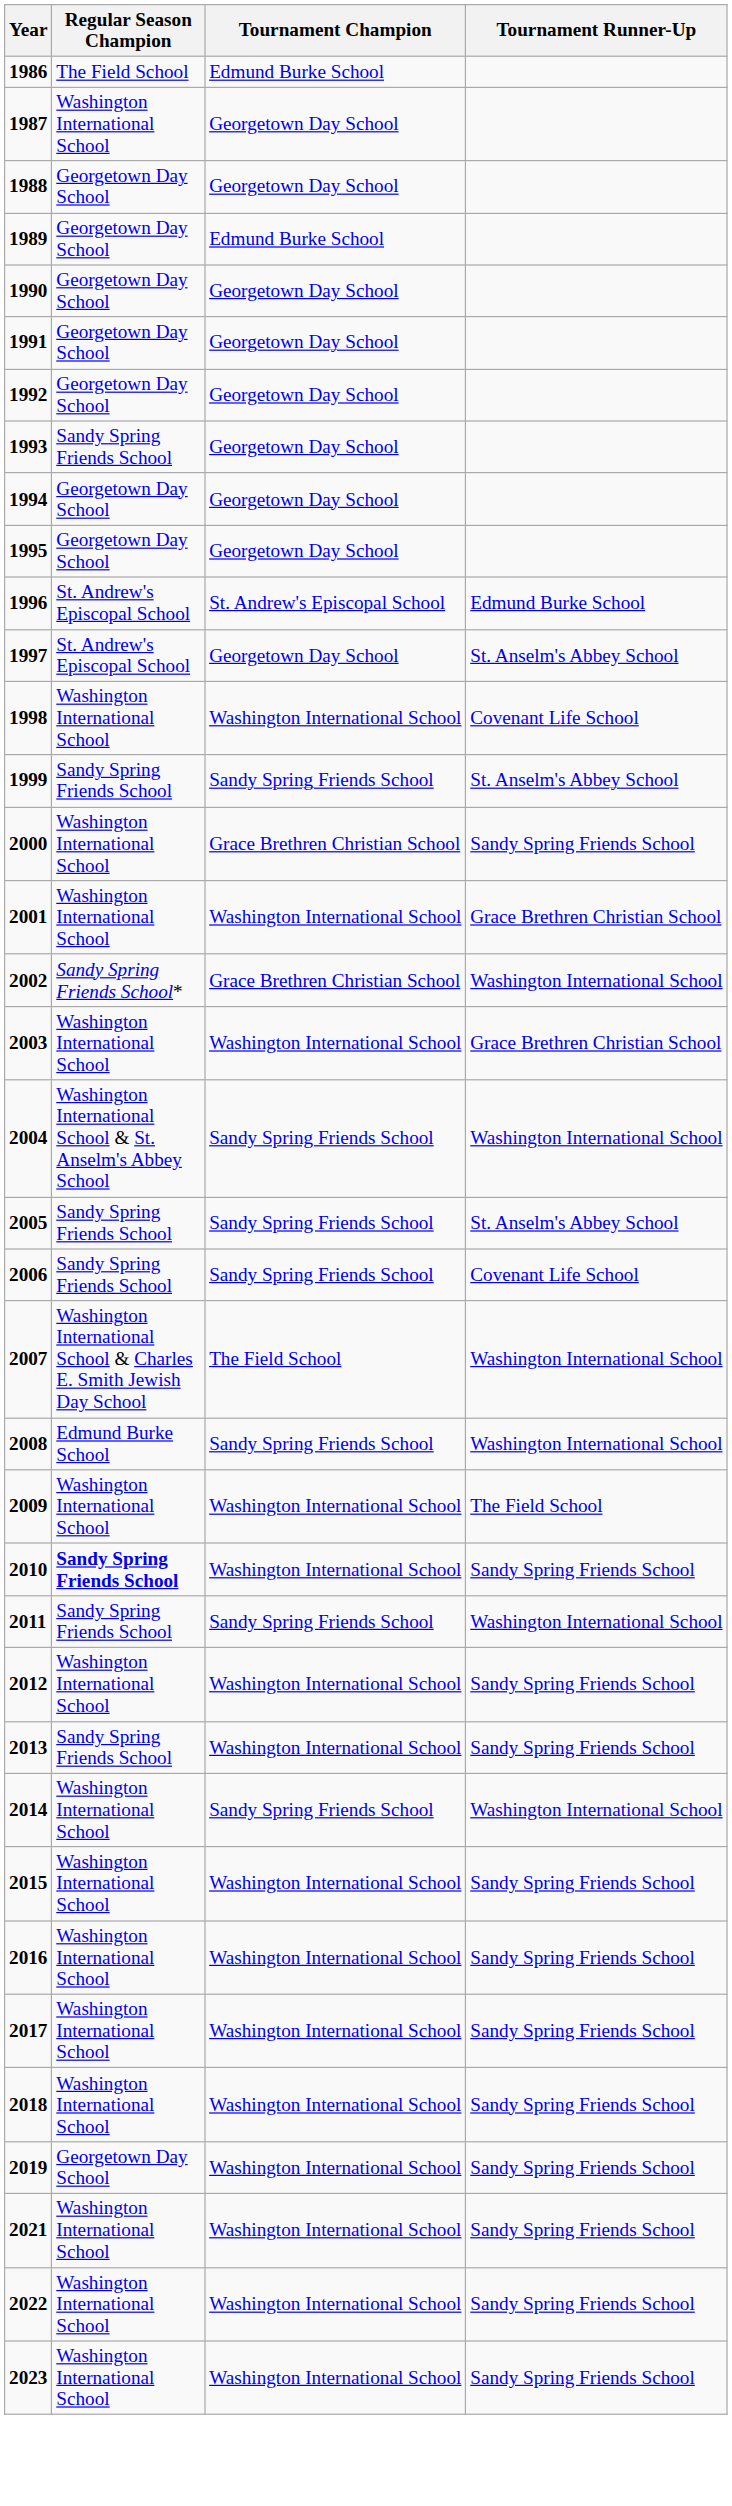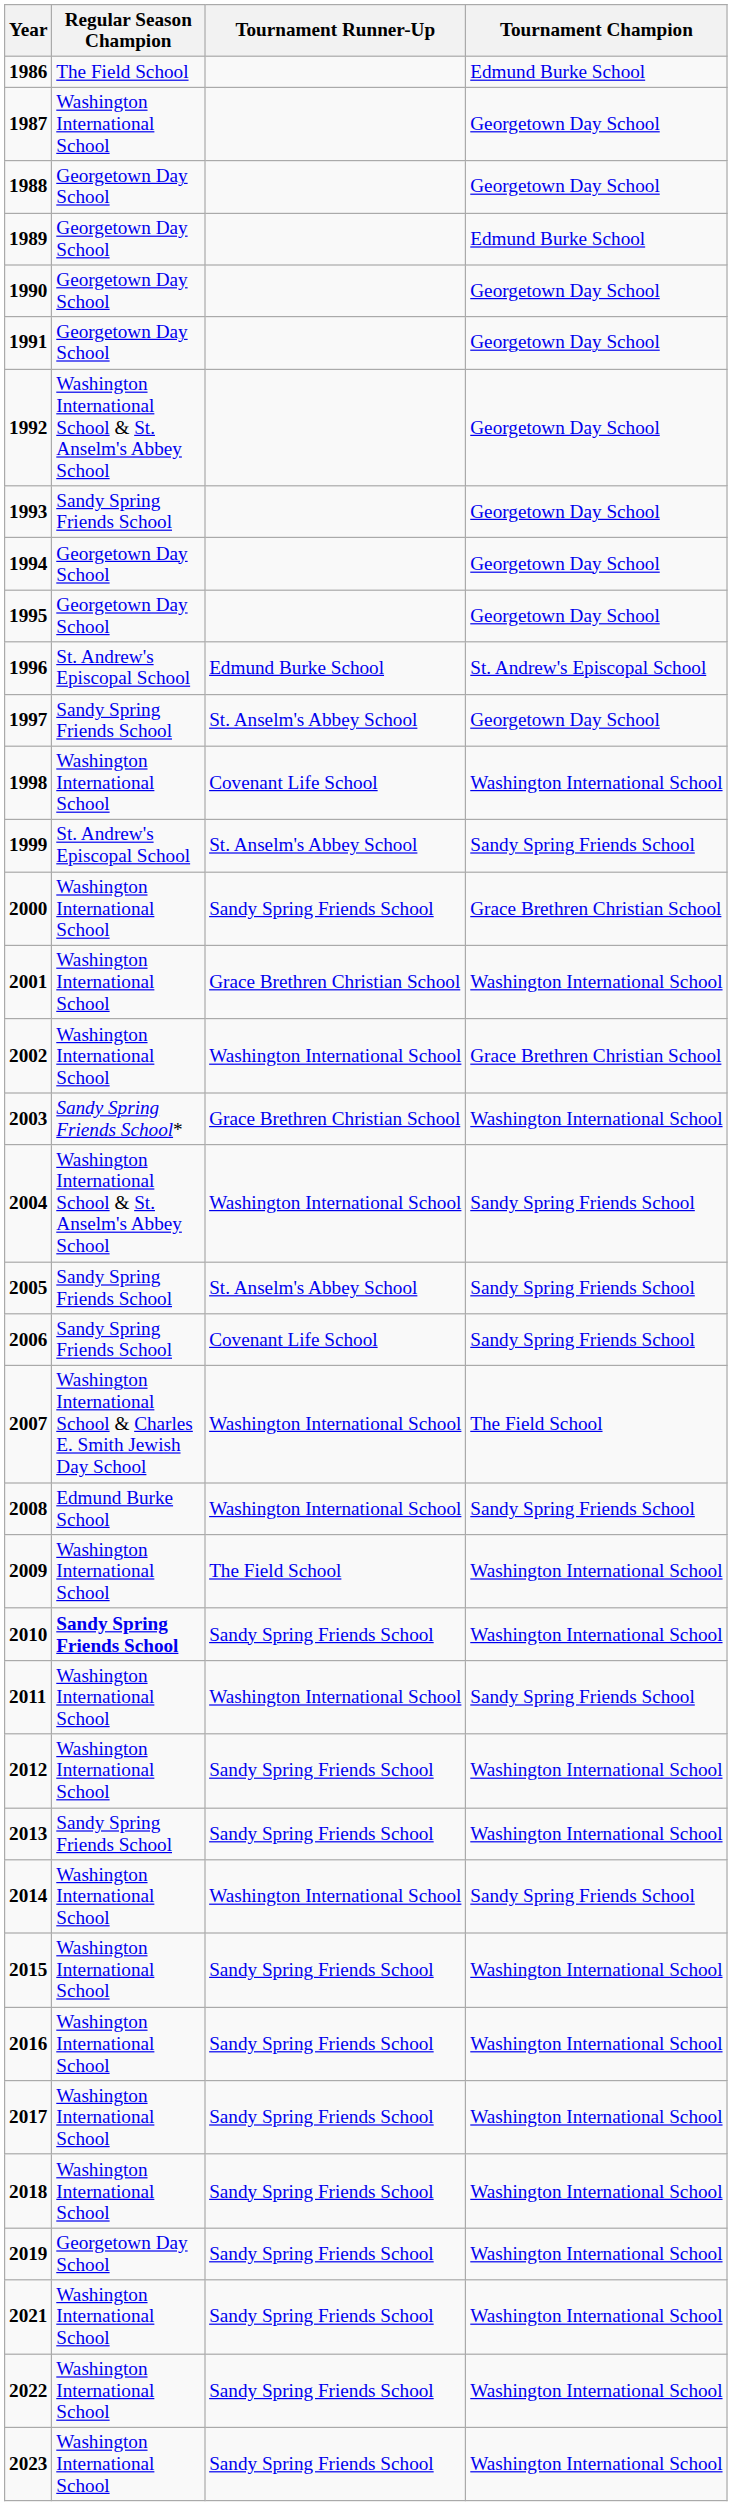 <table class="wikitable">
 <tr>
 <th>Year</th>
 <th>Regular Season Champion</th>
+<th>Tournament Runner-Up</th>
 <th>Tournament Champion</th>
-<th>Tournament Runner-Up</th>
 </tr>
 <tr>
 <td><strong>1986</strong></td>
 <td align="left" width="120"><a href='#'>The Field School</a></td>
+<td></td>
 <td><a href='#'>Edmund Burke School</a></td>
-<td></td>
 </tr>
 <tr>
 <td><strong>1987</strong></td>
 <td><a href='#'>Washington International School</a></td>
+<td></td>
 <td><a href='#'>Georgetown Day School</a></td>
-<td></td>
 </tr>
 <tr>
 <td><strong>1988</strong></td>
 <td><a href='#'>Georgetown Day School</a></td>
+<td></td>
 <td><a href='#'>Georgetown Day School</a></td>
-<td></td>
 </tr>
 <tr>
 <td><strong>1989</strong></td>
 <td><a href='#'>Georgetown Day School</a></td>
+<td></td>
 <td><a href='#'>Edmund Burke School</a></td>
-<td></td>
 </tr>
 <tr>
 <td><strong>1990</strong></td>
 <td><a href='#'>Georgetown Day School</a></td>
+<td></td>
 <td><a href='#'>Georgetown Day School</a></td>
-<td></td>
 </tr>
 <tr>
 <td><strong>1991</strong></td>
 <td><a href='#'>Georgetown Day School</a></td>
+<td></td>
 <td><a href='#'>Georgetown Day School</a></td>
-<td></td>
 </tr>
 <tr>
 <td><strong>1992</strong></td>
+<td><a href='#'>Washington International School</a> & <a href='#'>St. Anselm's Abbey School</a></td>
+<td></td>
 <td><a href='#'>Georgetown Day School</a></td>
-<td><a href='#'>Georgetown Day School</a></td>
-<td></td>
 </tr>
 <tr>
 <td><strong>1993</strong></td>
 <td align="left" width="120"><a href='#'>Sandy Spring Friends School</a></td>
+<td></td>
 <td><a href='#'>Georgetown Day School</a></td>
-<td></td>
 </tr>
 <tr>
 <td><strong>1994</strong></td>
 <td><a href='#'>Georgetown Day School</a></td>
+<td></td>
 <td><a href='#'>Georgetown Day School</a></td>
-<td></td>
 </tr>
 <tr>
 <td><strong>1995</strong></td>
 <td><a href='#'>Georgetown Day School</a></td>
+<td></td>
 <td><a href='#'>Georgetown Day School</a></td>
-<td></td>
 </tr>
 <tr>
 <td><strong>1996</strong></td>
 <td><a href='#'>St. Andrew's Episcopal School</a></td>
+<td><a href='#'>Edmund Burke School</a></td>
 <td><a href='#'>St. Andrew's Episcopal School</a></td>
-<td><a href='#'>Edmund Burke School</a></td>
 </tr>
 <tr>
 <td><strong>1997</strong></td>
-<td><a href='#'>St. Andrew's Episcopal School</a></td>
+<td><a href='#'>Sandy Spring Friends School</a></td>
+<td><a href='#'>St. Anselm's Abbey School</a></td>
 <td><a href='#'>Georgetown Day School</a></td>
-<td><a href='#'>St. Anselm's Abbey School</a></td>
 </tr>
 <tr>
 <td><strong>1998</strong></td>
 <td><a href='#'>Washington International School</a></td>
+<td><a href='#'>Covenant Life School</a></td>
 <td><a href='#'>Washington International School</a></td>
-<td><a href='#'>Covenant Life School</a></td>
 </tr>
 <tr>
 <td><strong>1999</strong></td>
+<td><a href='#'>St. Andrew's Episcopal School</a></td>
+<td><a href='#'>St. Anselm's Abbey School</a></td>
 <td><a href='#'>Sandy Spring Friends School</a></td>
-<td><a href='#'>Sandy Spring Friends School</a></td>
-<td><a href='#'>St. Anselm's Abbey School</a></td>
 </tr>
 <tr>
 <td><strong>2000</strong></td>
 <td><a href='#'>Washington International School</a></td>
+<td><a href='#'>Sandy Spring Friends School</a></td>
 <td><a href='#'>Grace Brethren Christian School</a></td>
-<td><a href='#'>Sandy Spring Friends School</a></td>
 </tr>
 <tr>
 <td><strong>2001</strong></td>
+<td><a href='#'>Washington International School</a></td>
+<td><a href='#'>Grace Brethren Christian School</a></td>
+<td><a href='#'>Washington International School</a></td>
+</tr>
+<tr>
+<td><strong>2002</strong></td>
 <td><a href='#'>Washington International School</a></td>
 <td><a href='#'>Washington International School</a></td>
 <td><a href='#'>Grace Brethren Christian School</a></td>
 </tr>
 <tr>
-<td><strong>2002</strong></td>
+<td><strong>2003</strong></td>
 <td><em><a href='#'>Sandy Spring Friends School</a></em>*</td>
 <td><a href='#'>Grace Brethren Christian School</a></td>
 <td><a href='#'>Washington International School</a></td>
 </tr>
 <tr>
-<td><strong>2003</strong></td>
+<td><strong>2004</strong></td>
+<td><a href='#'>Washington International School</a> & <a href='#'>St. Anselm's Abbey School</a></td>
 <td><a href='#'>Washington International School</a></td>
-<td><a href='#'>Washington International School</a></td>
-<td><a href='#'>Grace Brethren Christian School</a></td>
+<td><a href='#'>Sandy Spring Friends School</a></td>
 </tr>
 <tr>
-<td><strong>2004</strong></td>
-<td><a href='#'>Washington International School</a> & <a href='#'>St. Anselm's Abbey School</a></td>
+<td><strong>2005</strong></td>
+<td><a href='#'>Sandy Spring Friends School</a></td>
+<td><a href='#'>St. Anselm's Abbey School</a></td>
+<td><a href='#'>Sandy Spring Friends School</a></td>
+</tr>
+<tr>
+<td><strong>2006</strong></td>
+<td align="left" width="120"><a href='#'>Sandy Spring Friends School</a></td>
+<td><a href='#'>Covenant Life School</a></td>
+<td><a href='#'>Sandy Spring Friends School</a></td>
+</tr>
+<tr>
+<td><strong>2007</strong></td>
+<td><a href='#'>Washington International School</a> & <a href='#'>Charles E. Smith Jewish Day School</a></td>
+<td><a href='#'>Washington International School</a></td>
+<td><a href='#'>The Field School</a></td>
+</tr>
+<tr>
+<td><strong>2008</strong></td>
+<td><a href='#'>Edmund Burke School</a></td>
+<td><a href='#'>Washington International School</a></td>
+<td><a href='#'>Sandy Spring Friends School</a></td>
+</tr>
+<tr>
+<td><strong>2009</strong></td>
+<td><a href='#'>Washington International School</a></td>
+<td><a href='#'>The Field School</a></td>
+<td><a href='#'>Washington International School</a></td>
+</tr>
+<tr>
+<td><strong>2010</strong></td>
+<td><strong><a href='#'>Sandy Spring Friends School</a></strong></td>
 <td><a href='#'>Sandy Spring Friends School</a></td>
 <td><a href='#'>Washington International School</a></td>
 </tr>
 <tr>
-<td><strong>2005</strong></td>
-<td><a href='#'>Sandy Spring Friends School</a></td>
-<td><a href='#'>Sandy Spring Friends School</a></td>
-<td><a href='#'>St. Anselm's Abbey School</a></td>
-</tr>
-<tr>
-<td><strong>2006</strong></td>
-<td align="left" width="120"><a href='#'>Sandy Spring Friends School</a></td>
-<td><a href='#'>Sandy Spring Friends School</a></td>
-<td><a href='#'>Covenant Life School</a></td>
-</tr>
-<tr>
-<td><strong>2007</strong></td>
-<td><a href='#'>Washington International School</a> & <a href='#'>Charles E. Smith Jewish Day School</a></td>
-<td><a href='#'>The Field School</a></td>
-<td><a href='#'>Washington International School</a></td>
-</tr>
-<tr>
-<td><strong>2008</strong></td>
-<td><a href='#'>Edmund Burke School</a></td>
-<td><a href='#'>Sandy Spring Friends School</a></td>
-<td><a href='#'>Washington International School</a></td>
-</tr>
-<tr>
-<td><strong>2009</strong></td>
-<td><a href='#'>Washington International School</a></td>
-<td><a href='#'>Washington International School</a></td>
-<td><a href='#'>The Field School</a></td>
-</tr>
-<tr>
-<td><strong>2010</strong></td>
-<td><strong><a href='#'>Sandy Spring Friends School</a></strong></td>
-<td><a href='#'>Washington International School</a></td>
-<td><a href='#'>Sandy Spring Friends School</a></td>
-</tr>
-<tr>
 <td><strong>2011</strong></td>
-<td align="left" width="120"><a href='#'>Sandy Spring Friends School</a></td>
-<td><a href='#'>Sandy Spring Friends School</a></td>
-<td><a href='#'>Washington International School</a></td>
-</tr>
-<tr>
-<td><strong>2012</strong></td>
 <td><a href='#'>Washington International School</a></td>
 <td><a href='#'>Washington International School</a></td>
 <td><a href='#'>Sandy Spring Friends School</a></td>
 </tr>
 <tr>
-<td><strong>2013</strong></td>
-<td><a href='#'>Sandy Spring Friends School</a></td>
-<td><a href='#'>Washington International School</a></td>
-<td><a href='#'>Sandy Spring Friends School</a></td>
-</tr>
-<tr>
-<td><strong>2014</strong></td>
+<td><strong>2012</strong></td>
 <td><a href='#'>Washington International School</a></td>
 <td><a href='#'>Sandy Spring Friends School</a></td>
 <td><a href='#'>Washington International School</a></td>
 </tr>
 <tr>
-<td><strong>2015</strong></td>
+<td><strong>2013</strong></td>
+<td><a href='#'>Sandy Spring Friends School</a></td>
+<td><a href='#'>Sandy Spring Friends School</a></td>
+<td><a href='#'>Washington International School</a></td>
+</tr>
+<tr>
+<td><strong>2014</strong></td>
 <td><a href='#'>Washington International School</a></td>
 <td><a href='#'>Washington International School</a></td>
 <td><a href='#'>Sandy Spring Friends School</a></td>
 </tr>
 <tr>
+<td><strong>2015</strong></td>
+<td><a href='#'>Washington International School</a></td>
+<td><a href='#'>Sandy Spring Friends School</a></td>
+<td><a href='#'>Washington International School</a></td>
+</tr>
+<tr>
 <td><strong>2016</strong></td>
 <td><a href='#'>Washington International School</a></td>
+<td><a href='#'>Sandy Spring Friends School</a></td>
 <td><a href='#'>Washington International School</a></td>
-<td><a href='#'>Sandy Spring Friends School</a></td>
 </tr>
 <tr>
 <td><strong>2017</strong></td>
 <td><a href='#'>Washington International School</a></td>
+<td><a href='#'>Sandy Spring Friends School</a></td>
 <td><a href='#'>Washington International School</a></td>
-<td><a href='#'>Sandy Spring Friends School</a></td>
 </tr>
 <tr>
 <td><strong>2018</strong></td>
 <td><a href='#'>Washington International School</a></td>
+<td><a href='#'>Sandy Spring Friends School</a></td>
 <td><a href='#'>Washington International School</a></td>
-<td><a href='#'>Sandy Spring Friends School</a></td>
 </tr>
 <tr>
 <td><strong>2019</strong></td>
 <td><a href='#'>Georgetown Day School</a></td>
+<td><a href='#'>Sandy Spring Friends School</a></td>
 <td><a href='#'>Washington International School</a></td>
-<td><a href='#'>Sandy Spring Friends School</a></td>
 </tr>
 <tr>
 <td><strong>2021</strong></td>
 <td><a href='#'>Washington International School</a></td>
+<td><a href='#'>Sandy Spring Friends School</a></td>
 <td><a href='#'>Washington International School</a></td>
-<td><a href='#'>Sandy Spring Friends School</a></td>
 </tr>
 <tr>
 <td><strong>2022</strong></td>
 <td><a href='#'>Washington International School</a></td>
+<td><a href='#'>Sandy Spring Friends School</a></td>
 <td><a href='#'>Washington International School</a></td>
-<td><a href='#'>Sandy Spring Friends School</a></td>
 </tr>
 <tr>
 <td><strong>2023</strong></td>
 <td><a href='#'>Washington International School</a></td>
+<td><a href='#'>Sandy Spring Friends School</a></td>
 <td><a href='#'>Washington International School</a></td>
-<td><a href='#'>Sandy Spring Friends School</a></td>
 </tr>
 </table>
